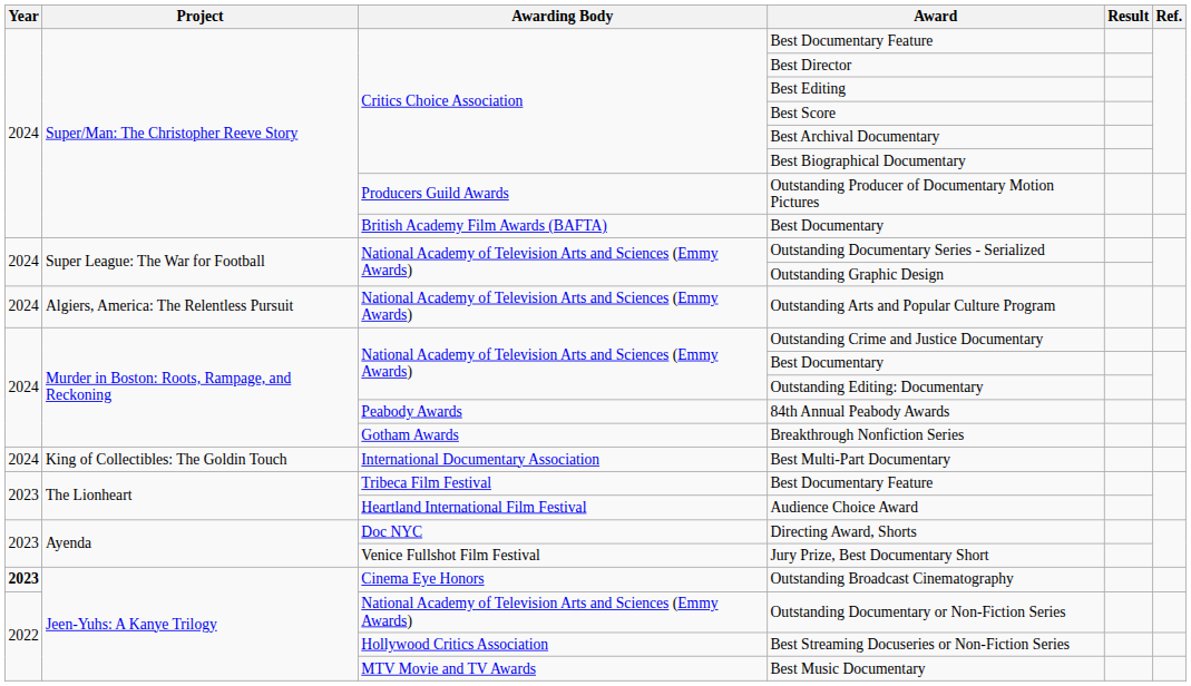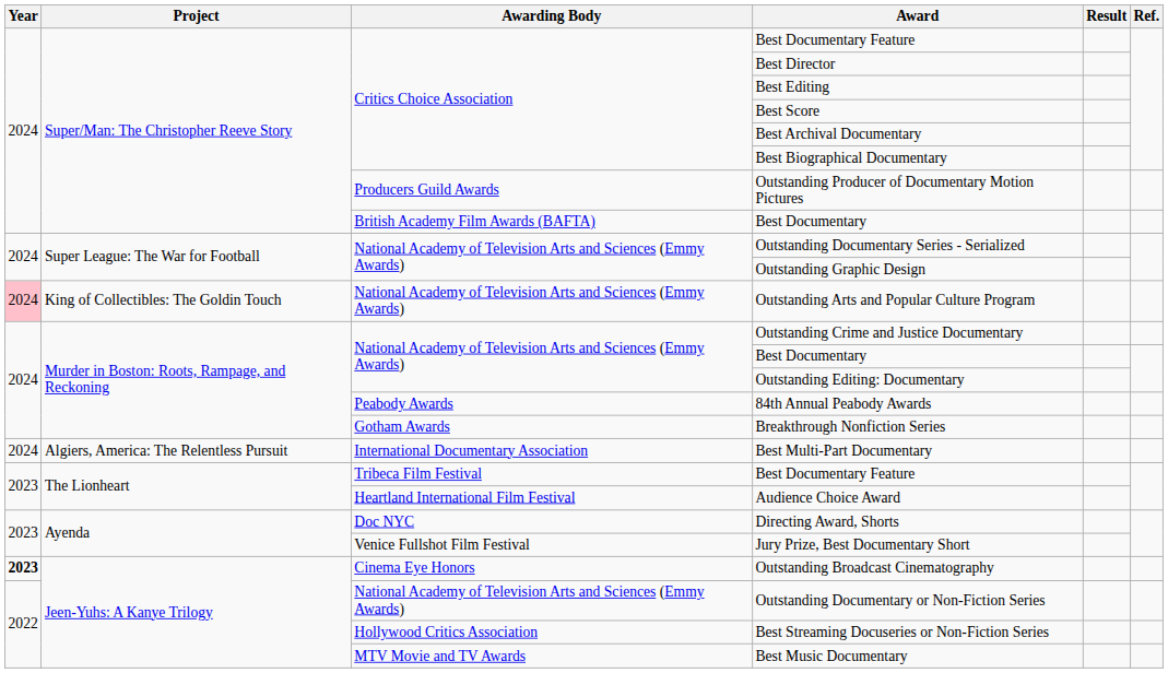 <table class="wikitable">
 <tr>
 <th>Year</th>
 <th>Project</th>
 <th>Awarding Body</th>
 <th>Award</th>
 <th>Result</th>
 <th>Ref.</th>
 </tr>
 <tr>
 <td rowspan="8">2024</td>
 <td rowspan="8"><a href='#'>Super/Man: The Christopher Reeve Story</a></td>
 <td rowspan="6"><a href='#'>Critics Choice Association</a></td>
 <td>Best Documentary Feature</td>
 <td></td>
 <td rowspan="6"></td>
 </tr>
 <tr>
 <td>Best Director</td>
 <td></td>
 </tr>
 <tr>
 <td>Best Editing</td>
 <td></td>
 </tr>
 <tr>
 <td>Best Score</td>
 <td></td>
 </tr>
 <tr>
 <td>Best Archival Documentary</td>
 <td></td>
 </tr>
 <tr>
 <td>Best Biographical Documentary</td>
 <td></td>
 </tr>
 <tr>
 <td><a href='#'>Producers Guild Awards</a></td>
 <td>Outstanding Producer of Documentary Motion Pictures</td>
 <td></td>
 <td></td>
 </tr>
 <tr>
 <td><a href='#'>British Academy Film Awards (BAFTA)</a></td>
 <td>Best Documentary</td>
 <td></td>
 <td></td>
 </tr>
 <tr>
 <td rowspan="2">2024</td>
 <td rowspan="2">Super League: The War for Football</td>
 <td rowspan="2"><a href='#'>National Academy of Television Arts and Sciences</a> (<a href='#'>Emmy Awards</a>)</td>
 <td>Outstanding Documentary Series - Serialized</td>
 <td></td>
 <td rowspan="2"></td>
 </tr>
 <tr>
 <td>Outstanding Graphic Design</td>
 <td></td>
 </tr>
 <tr>
-<td>2024</td>
-<td>Algiers, America: The Relentless Pursuit</td>
+<td style="background: pink;">2024</td>
+<td>King of Collectibles: The Goldin Touch</td>
 <td><a href='#'>National Academy of Television Arts and Sciences</a> (<a href='#'>Emmy Awards</a>)</td>
 <td>Outstanding Arts and Popular Culture Program</td>
 <td></td>
 <td></td>
 </tr>
 <tr>
 <td rowspan="5">2024</td>
 <td rowspan="5"><a href='#'>Murder in Boston: Roots, Rampage, and Reckoning</a></td>
 <td rowspan="3"><a href='#'>National Academy of Television Arts and Sciences</a> (<a href='#'>Emmy Awards</a>)</td>
 <td>Outstanding Crime and Justice Documentary</td>
 <td></td>
 <td></td>
 </tr>
 <tr>
 <td>Best Documentary</td>
 <td></td>
 <td rowspan="2"></td>
 </tr>
 <tr>
 <td>Outstanding Editing: Documentary</td>
 <td></td>
 </tr>
 <tr>
 <td><a href='#'>Peabody Awards</a></td>
 <td>84th Annual Peabody Awards</td>
 <td></td>
 <td></td>
 </tr>
 <tr>
 <td><a href='#'>Gotham Awards</a></td>
 <td>Breakthrough Nonfiction Series</td>
 <td></td>
 <td></td>
 </tr>
 <tr>
 <td>2024</td>
-<td>King of Collectibles: The Goldin Touch</td>
+<td>Algiers, America: The Relentless Pursuit</td>
 <td><a href='#'>International Documentary Association</a></td>
 <td>Best Multi-Part Documentary</td>
 <td></td>
 <td></td>
 </tr>
 <tr>
 <td rowspan="2">2023</td>
 <td rowspan="2">The Lionheart</td>
 <td><a href='#'>Tribeca Film Festival</a></td>
 <td>Best Documentary Feature</td>
 <td></td>
 <td rowspan="2"></td>
 </tr>
 <tr>
 <td><a href='#'>Heartland International Film Festival</a></td>
 <td>Audience Choice Award</td>
 <td></td>
 </tr>
 <tr>
 <td rowspan="2">2023</td>
 <td rowspan="2">Ayenda</td>
 <td><a href='#'>Doc NYC</a></td>
 <td>Directing Award, Shorts</td>
 <td></td>
 <td rowspan="2"></td>
 </tr>
 <tr>
 <td>Venice Fullshot Film Festival</td>
 <td>Jury Prize, Best Documentary Short</td>
 <td></td>
 </tr>
 <tr>
 <td><strong>2023</strong></td>
 <td rowspan="4"><a href='#'>Jeen-Yuhs: A Kanye Trilogy</a></td>
 <td><a href='#'>Cinema Eye Honors</a></td>
 <td>Outstanding Broadcast Cinematography</td>
 <td></td>
 <td></td>
 </tr>
 <tr>
 <td rowspan="3">2022</td>
 <td><a href='#'>National Academy of Television Arts and Sciences</a> (<a href='#'>Emmy Awards</a>)</td>
 <td>Outstanding Documentary or Non-Fiction Series</td>
 <td></td>
 <td></td>
 </tr>
 <tr>
 <td><a href='#'>Hollywood Critics Association</a></td>
 <td>Best Streaming Docuseries or Non-Fiction Series</td>
 <td></td>
 <td></td>
 </tr>
 <tr>
 <td><a href='#'>MTV Movie and TV Awards</a></td>
 <td>Best Music Documentary</td>
 <td></td>
 <td></td>
 </tr>
 </table>
